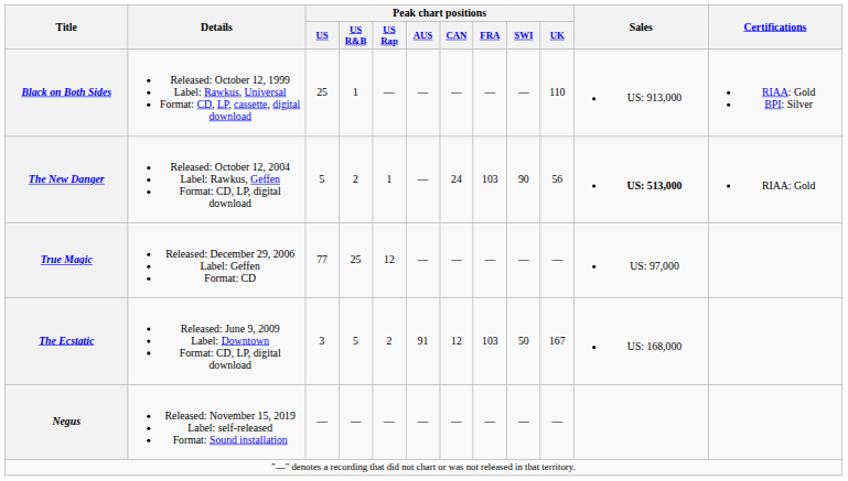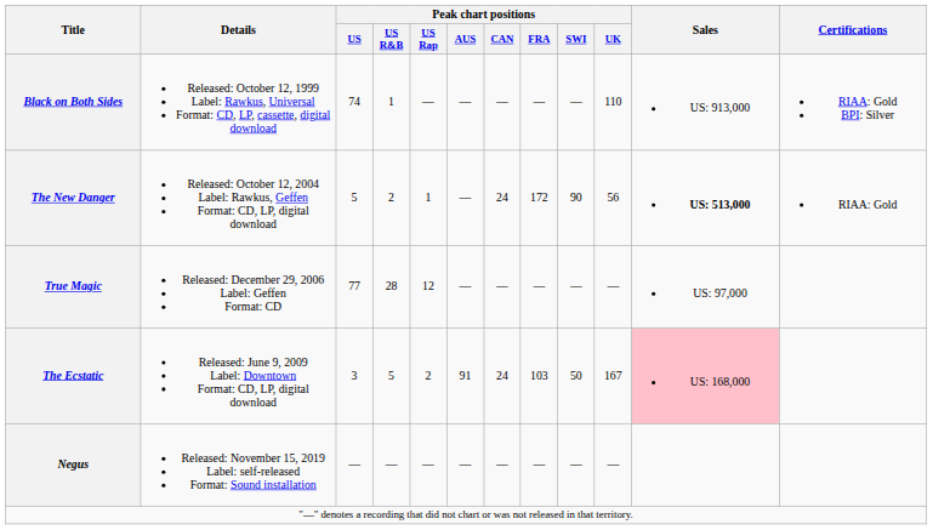 <table class="wikitable plainrowheaders" style="text-align:center;">
 <tr>
 <th scope="col" rowspan="2" style="width:11em;">Title</th>
 <th scope="col" rowspan="2" style="width:16em;">Details</th>
 <th scope="col" colspan="8">Peak chart positions</th>
 <th scope="col" rowspan="2" style="width:12em;">Sales</th>
 <th scope="col" rowspan="2" style="width:12em;"><a href='#'>Certifications</a></th>
 </tr>
 <tr>
 <th style="width:3em;font-size:90%;"><a href='#'>US</a><br></th>
 <th style="width:3em;font-size:90%;"><a href='#'>US<br>R&B</a><br></th>
 <th style="width:3em;font-size:90%;"><a href='#'>US<br>Rap</a><br></th>
 <th style="width:3em;font-size:90%;"><a href='#'>AUS</a><br></th>
 <th style="width:3em;font-size:90%;"><a href='#'>CAN</a><br></th>
 <th style="width:3em;font-size:90%;"><a href='#'>FRA</a><br></th>
 <th style="width:3em;font-size:90%;"><a href='#'>SWI</a><br></th>
 <th style="width:3em;font-size:90%;"><a href='#'>UK</a><br></th>
 </tr>
 <tr>
 <th scope="row"><em><a href='#'>Black on Both Sides</a></em></th>
 <td><br><ul><li>Released: October 12, 1999</li><li>Label: <a href='#'>Rawkus</a>, <a href='#'>Universal</a></li><li>Format: <a href='#'>CD</a>, <a href='#'>LP</a>, <a href='#'>cassette</a>, <a href='#'>digital download</a></li></ul></td>
-<td>25</td>
+<td>74</td>
 <td>1</td>
 <td>—</td>
 <td>—</td>
 <td>—</td>
 <td>—</td>
 <td>—</td>
 <td>110</td>
 <td><br><ul><li>US: 913,000</li></ul></td>
 <td><br><ul><li><a href='#'>RIAA</a>: Gold</li><li><a href='#'>BPI</a>: Silver</li></ul></td>
 </tr>
 <tr>
 <th scope="row"><em><a href='#'>The New Danger</a></em></th>
 <td><br><ul><li>Released: October 12, 2004</li><li>Label: Rawkus, <a href='#'>Geffen</a></li><li>Format: CD, LP, digital download</li></ul></td>
 <td>5</td>
 <td>2</td>
 <td>1</td>
 <td>—</td>
 <td>24</td>
-<td>103</td>
+<td>172</td>
 <td>90</td>
 <td>56</td>
 <td><strong><br><ul><li>US: 513,000</li></ul></strong></td>
 <td><br><ul><li>RIAA: Gold</li></ul></td>
 </tr>
 <tr>
 <th scope="row"><em><a href='#'>True Magic</a></em></th>
 <td><br><ul><li>Released: December 29, 2006</li><li>Label: Geffen</li><li>Format: CD</li></ul></td>
 <td>77</td>
-<td>25</td>
+<td>28</td>
 <td>12</td>
 <td>—</td>
 <td>—</td>
 <td>—</td>
 <td>—</td>
 <td>—</td>
 <td><br><ul><li>US: 97,000</li></ul></td>
 <td></td>
 </tr>
 <tr>
 <th scope="row"><em><a href='#'>The Ecstatic</a></em></th>
 <td><br><ul><li>Released: June 9, 2009</li><li>Label: <a href='#'>Downtown</a></li><li>Format: CD, LP, digital download</li></ul></td>
 <td>3</td>
 <td>5</td>
 <td>2</td>
 <td>91</td>
-<td>12</td>
+<td>24</td>
 <td>103</td>
 <td>50</td>
 <td>167</td>
-<td><br><ul><li>US: 168,000</li></ul></td>
+<td style="background: pink;"><br><ul><li>US: 168,000</li></ul></td>
 <td></td>
 </tr>
 <tr>
 <th scope="row"><em>Negus</em></th>
 <td><br><ul><li>Released: November 15, 2019</li><li>Label: self-released</li><li>Format: <a href='#'>Sound installation</a></li></ul></td>
 <td>—</td>
 <td>—</td>
 <td>—</td>
 <td>—</td>
 <td>—</td>
 <td>—</td>
 <td>—</td>
 <td>—</td>
 <td></td>
 <td></td>
 </tr>
 <tr>
 <td colspan="14" style="font-size:90%">"—" denotes a recording that did not chart or was not released in that territory.</td>
 </tr>
 </table>
